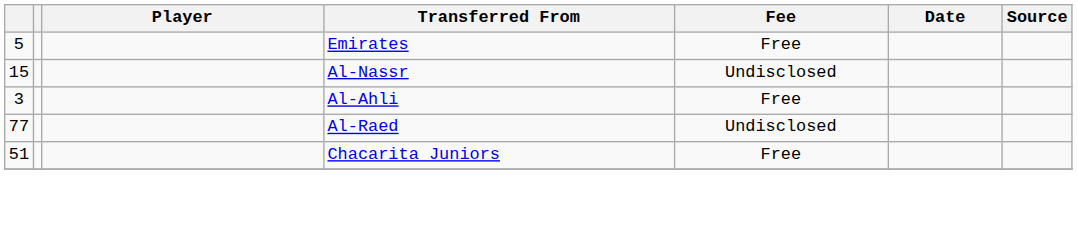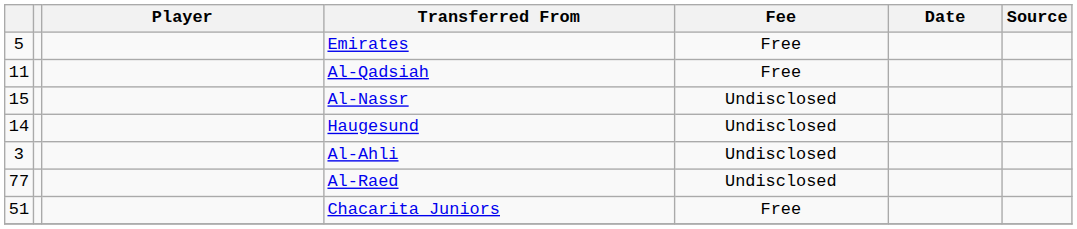 <table class="wikitable plainrowheaders sortable" style="font-size:95%">
 <tr>
 <th></th>
 <th></th>
 <th scope=col style="width:200px;"><strong>Player</strong></th>
 <th scope=col style="width:250px;"><strong>Transferred From</strong></th>
 <th scope=col style="width:150px;"><strong>Fee</strong></th>
 <th scope=col style="width:78px;"><strong>Date</strong></th>
 <th><strong>Source</strong></th>
 </tr>
 <tr>
 <td align=center>5</td>
 <td align=center></td>
 <td></td>
 <td> <a href='#'>Emirates</a></td>
 <td align=center>Free</td>
 <td align=center></td>
 <td align=center></td>
 </tr>
 <tr>
+<td align=center>11</td>
+<td align=center></td>
+<td></td>
+<td> <a href='#'>Al-Qadsiah</a></td>
+<td align=center>Free</td>
+<td align=center></td>
+<td align=center></td>
+</tr>
+<tr>
 <td align=center>15</td>
 <td align=center></td>
 <td></td>
 <td> <a href='#'>Al-Nassr</a></td>
 <td align=center>Undisclosed</td>
 <td align=center></td>
 <td align=center></td>
 </tr>
 <tr>
+<td align=center>14</td>
+<td align=center></td>
+<td></td>
+<td> <a href='#'>Haugesund</a></td>
+<td align=center>Undisclosed</td>
+<td align=center></td>
+<td align=center></td>
+</tr>
+<tr>
 <td align=center>3</td>
 <td align=center></td>
 <td></td>
 <td> <a href='#'>Al-Ahli</a></td>
-<td align=center>Free</td>
+<td align=center>Undisclosed</td>
 <td align=center></td>
 <td align=center></td>
 </tr>
 <tr>
 <td align=center>77</td>
 <td align=center></td>
 <td></td>
 <td> <a href='#'>Al-Raed</a></td>
 <td align=center>Undisclosed</td>
 <td align=center></td>
 <td align=center></td>
 </tr>
 <tr>
 <td align=center>51</td>
 <td align=center></td>
 <td></td>
 <td> <a href='#'>Chacarita Juniors</a></td>
 <td align=center>Free</td>
 <td align=center></td>
 <td align=center></td>
 </tr>
 <tr>
 </tr>
 </table>
